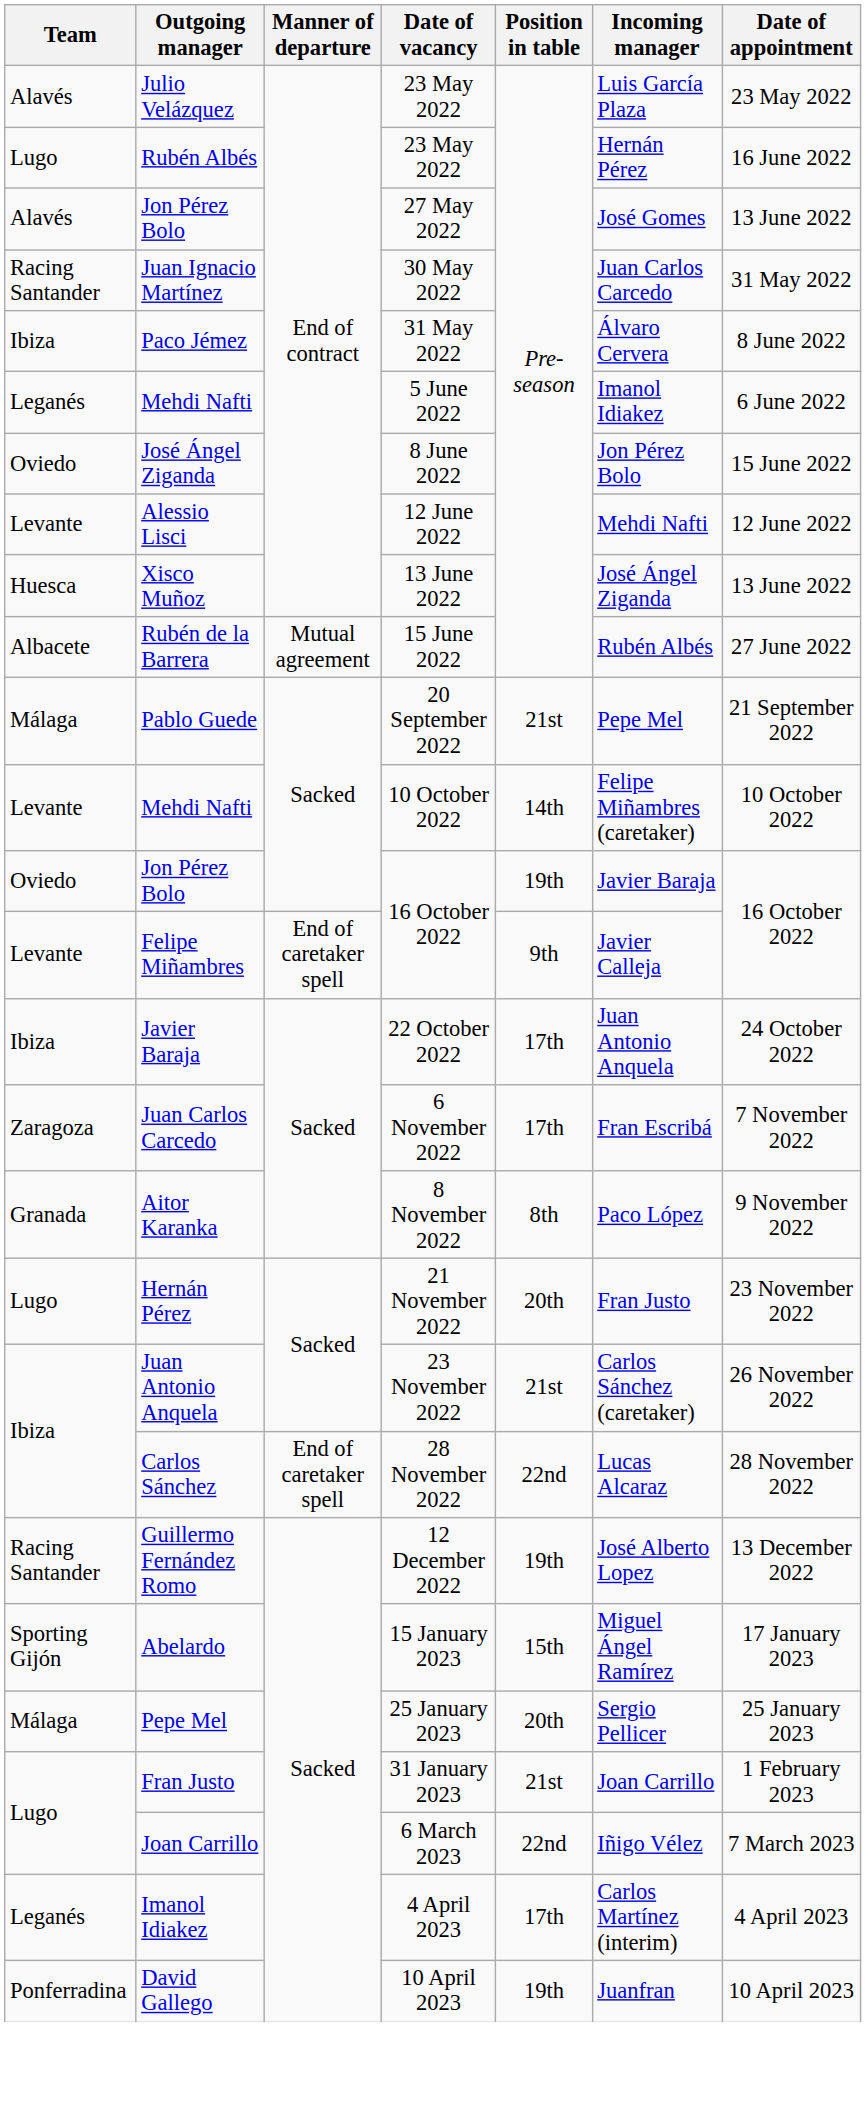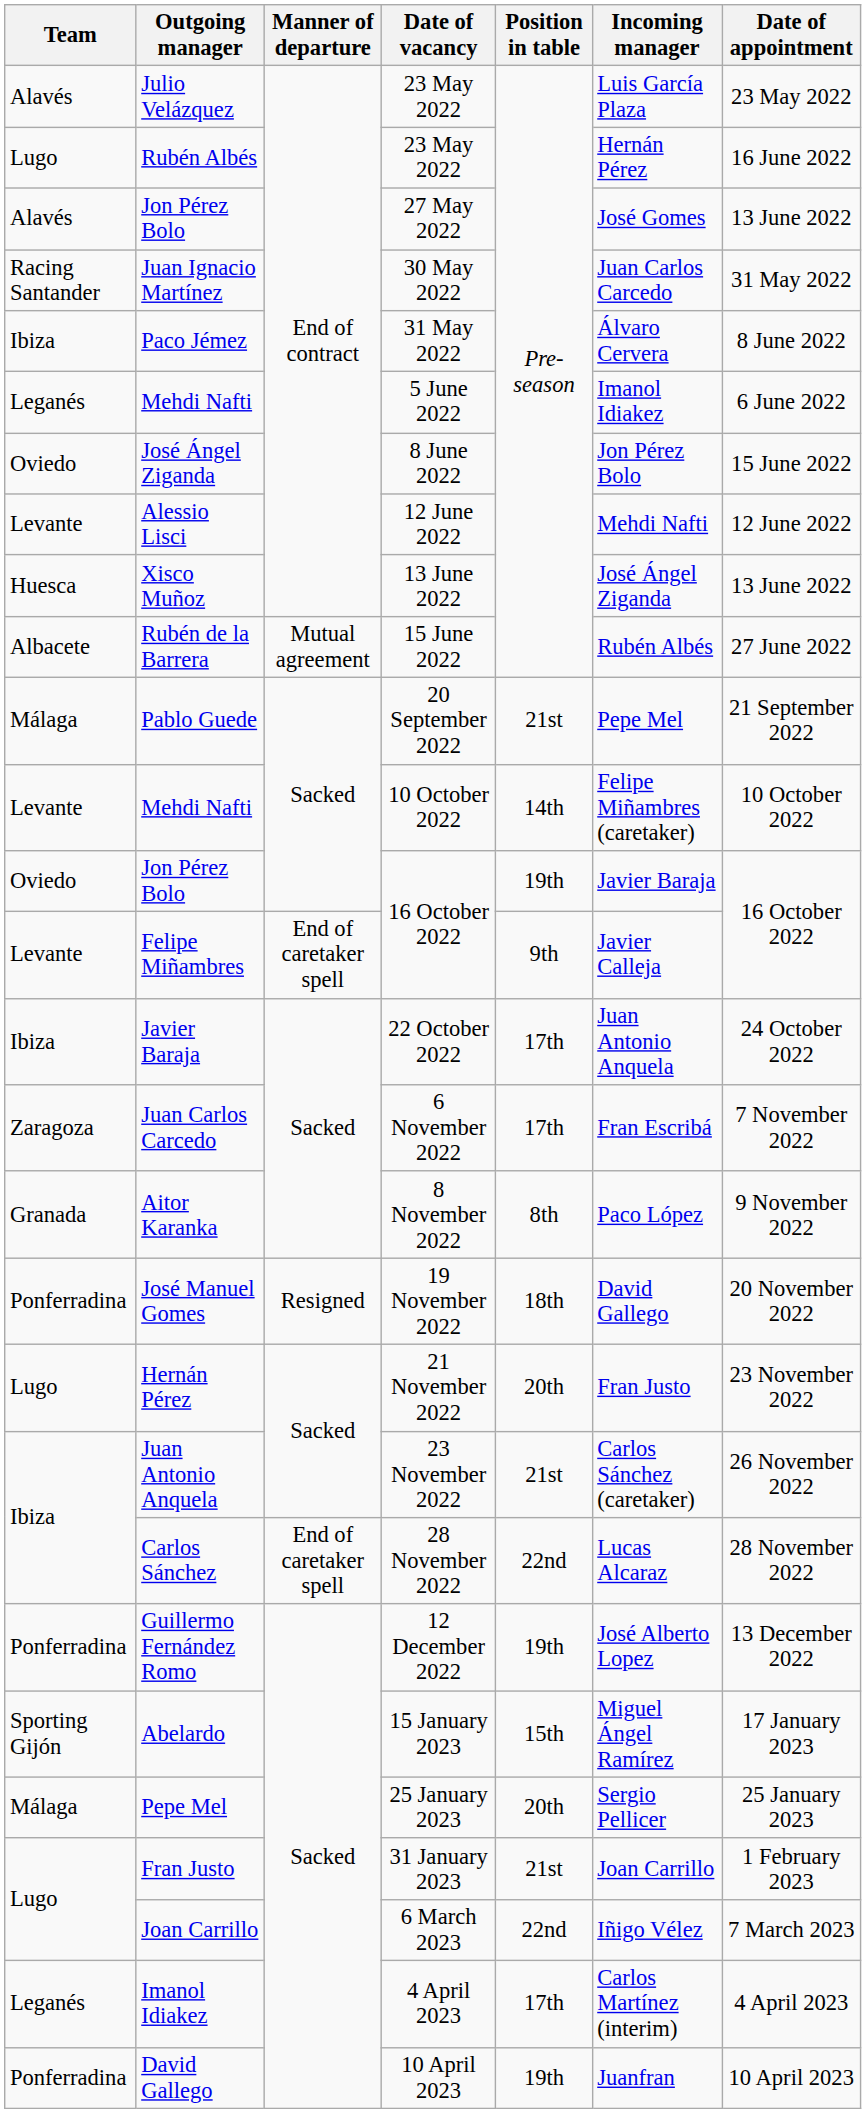 <table class="wikitable sortable">
 <tr>
 <th>Team</th>
 <th>Outgoing manager</th>
 <th>Manner of<br>departure</th>
 <th>Date of vacancy</th>
 <th>Position in table</th>
 <th>Incoming manager</th>
 <th>Date of<br>appointment</th>
 </tr>
 <tr>
 <td>Alavés</td>
 <td> <a href='#'>Julio Velázquez</a></td>
 <td align=center rowspan=9>End of contract</td>
 <td align=center>23 May 2022</td>
 <td align=center rowspan=10><em>Pre-season</em></td>
 <td> <a href='#'>Luis García Plaza</a></td>
 <td align=center>23 May 2022</td>
 </tr>
 <tr>
 <td>Lugo</td>
 <td> <a href='#'>Rubén Albés</a></td>
 <td align=center>23 May 2022</td>
 <td> <a href='#'>Hernán Pérez</a></td>
 <td align=center>16 June 2022</td>
 </tr>
 <tr>
 <td>Alavés</td>
 <td> <a href='#'>Jon Pérez Bolo</a></td>
 <td align=center>27 May 2022</td>
 <td> <a href='#'>José Gomes</a></td>
 <td align=center>13 June 2022</td>
 </tr>
 <tr>
 <td>Racing Santander</td>
 <td> <a href='#'>Juan Ignacio Martínez</a></td>
 <td align=center>30 May 2022</td>
 <td> <a href='#'>Juan Carlos Carcedo</a></td>
 <td align=center>31 May 2022</td>
 </tr>
 <tr>
 <td>Ibiza</td>
 <td> <a href='#'>Paco Jémez</a></td>
 <td align=center>31 May 2022</td>
 <td> <a href='#'>Álvaro Cervera</a></td>
 <td align=center>8 June 2022</td>
 </tr>
 <tr>
 <td>Leganés</td>
 <td> <a href='#'>Mehdi Nafti</a></td>
 <td align=center>5 June 2022</td>
 <td> <a href='#'>Imanol Idiakez</a></td>
 <td align=center>6 June 2022</td>
 </tr>
 <tr>
 <td>Oviedo</td>
 <td> <a href='#'>José Ángel Ziganda</a></td>
 <td align=center>8 June 2022</td>
 <td> <a href='#'>Jon Pérez Bolo</a></td>
 <td align=center>15 June 2022</td>
 </tr>
 <tr>
 <td>Levante</td>
 <td> <a href='#'>Alessio Lisci</a></td>
 <td align=center>12 June 2022</td>
 <td> <a href='#'>Mehdi Nafti</a></td>
 <td align=center>12 June 2022</td>
 </tr>
 <tr>
 <td>Huesca</td>
 <td> <a href='#'>Xisco Muñoz</a></td>
 <td align=center>13 June 2022</td>
 <td> <a href='#'>José Ángel Ziganda</a></td>
 <td align=center>13 June 2022</td>
 </tr>
 <tr>
 <td>Albacete</td>
 <td> <a href='#'>Rubén de la Barrera</a></td>
 <td align=center>Mutual agreement</td>
 <td align=center>15 June 2022</td>
 <td> <a href='#'>Rubén Albés</a></td>
 <td align=center>27 June 2022</td>
 </tr>
 <tr>
 <td>Málaga</td>
 <td> <a href='#'>Pablo Guede</a></td>
 <td align=center rowspan=3>Sacked</td>
 <td align=center>20 September 2022</td>
 <td align=center>21st</td>
 <td> <a href='#'>Pepe Mel</a></td>
 <td align=center>21 September 2022</td>
 </tr>
 <tr>
 <td>Levante</td>
 <td> <a href='#'>Mehdi Nafti</a></td>
 <td align=center>10 October 2022</td>
 <td align=center>14th</td>
 <td> <a href='#'>Felipe Miñambres</a> (caretaker)</td>
 <td align=center>10 October 2022</td>
 </tr>
 <tr>
 <td>Oviedo</td>
 <td> <a href='#'>Jon Pérez Bolo</a></td>
 <td align=center rowspan=2>16 October 2022</td>
 <td align=center>19th</td>
 <td> <a href='#'>Javier Baraja</a></td>
 <td align=center rowspan=2>16 October 2022</td>
 </tr>
 <tr>
 <td>Levante</td>
 <td> <a href='#'>Felipe Miñambres</a></td>
 <td align=center>End of caretaker spell</td>
 <td align=center>9th</td>
 <td> <a href='#'>Javier Calleja</a></td>
 </tr>
 <tr>
 <td>Ibiza</td>
 <td> <a href='#'>Javier Baraja</a></td>
 <td align=center rowspan=3>Sacked</td>
 <td align=center>22 October 2022</td>
 <td align=center>17th</td>
 <td> <a href='#'>Juan Antonio Anquela</a></td>
 <td align=center>24 October 2022</td>
 </tr>
 <tr>
 <td>Zaragoza</td>
 <td> <a href='#'>Juan Carlos Carcedo</a></td>
 <td align=center>6 November 2022</td>
 <td align=center>17th</td>
 <td> <a href='#'>Fran Escribá</a></td>
 <td align=center>7 November 2022</td>
 </tr>
 <tr>
 <td>Granada</td>
 <td> <a href='#'>Aitor Karanka</a></td>
 <td align=center>8 November 2022</td>
 <td align=center>8th</td>
 <td> <a href='#'>Paco López</a></td>
 <td align=center>9 November 2022</td>
 </tr>
 <tr>
+<td>Ponferradina</td>
+<td> <a href='#'>José Manuel Gomes</a></td>
+<td align=center>Resigned</td>
+<td align=center>19 November 2022</td>
+<td align=center>18th</td>
+<td> <a href='#'>David Gallego</a></td>
+<td align=center>20 November 2022</td>
+</tr>
+<tr>
 <td>Lugo</td>
 <td> <a href='#'>Hernán Pérez</a></td>
 <td align=center rowspan=2>Sacked</td>
 <td align=center>21 November 2022</td>
 <td align=center>20th</td>
 <td> <a href='#'>Fran Justo</a></td>
 <td align=center>23 November 2022</td>
 </tr>
 <tr>
 <td rowspan=2>Ibiza</td>
 <td> <a href='#'>Juan Antonio Anquela</a></td>
 <td align=center>23 November 2022</td>
 <td align=center>21st</td>
 <td> <a href='#'>Carlos Sánchez</a> (caretaker)</td>
 <td align=center>26 November 2022</td>
 </tr>
 <tr>
 <td> <a href='#'>Carlos Sánchez</a></td>
 <td align=center>End of caretaker spell</td>
 <td align=center>28 November 2022</td>
 <td align=center>22nd</td>
 <td> <a href='#'>Lucas Alcaraz</a></td>
 <td align=center>28 November 2022</td>
 </tr>
 <tr>
-<td>Racing Santander</td>
+<td>Ponferradina</td>
 <td> <a href='#'>Guillermo Fernández Romo</a></td>
 <td align=center rowspan=7>Sacked</td>
 <td align=center>12 December 2022</td>
 <td align=center>19th</td>
 <td> <a href='#'>José Alberto Lopez</a></td>
 <td align=center>13 December 2022</td>
 </tr>
 <tr>
 <td>Sporting Gijón</td>
 <td> <a href='#'>Abelardo</a></td>
 <td align=center>15 January 2023</td>
 <td align=center>15th</td>
 <td> <a href='#'>Miguel Ángel Ramírez</a></td>
 <td align=center>17 January 2023</td>
 </tr>
 <tr>
 <td>Málaga</td>
 <td> <a href='#'>Pepe Mel</a></td>
 <td align=center>25 January 2023</td>
 <td align=center>20th</td>
 <td> <a href='#'>Sergio Pellicer</a></td>
 <td align=center>25 January 2023</td>
 </tr>
 <tr>
 <td rowspan=2>Lugo</td>
 <td> <a href='#'>Fran Justo</a></td>
 <td align=center>31 January 2023</td>
 <td align=center>21st</td>
 <td> <a href='#'>Joan Carrillo</a></td>
 <td align=center>1 February 2023</td>
 </tr>
 <tr>
 <td> <a href='#'>Joan Carrillo</a></td>
 <td align=center>6 March 2023</td>
 <td align=center>22nd</td>
 <td> <a href='#'>Iñigo Vélez</a></td>
 <td align=center>7 March 2023</td>
 </tr>
 <tr>
 <td>Leganés</td>
 <td> <a href='#'>Imanol Idiakez</a></td>
 <td align=center>4 April 2023</td>
 <td align=center>17th</td>
 <td> <a href='#'>Carlos Martínez</a> (interim)</td>
 <td align=center>4 April 2023</td>
 </tr>
 <tr>
 <td>Ponferradina</td>
 <td> <a href='#'>David Gallego</a></td>
 <td align=center>10 April 2023</td>
 <td align=center>19th</td>
 <td> <a href='#'>Juanfran</a></td>
 <td align=center>10 April 2023</td>
 </tr>
 </table>
